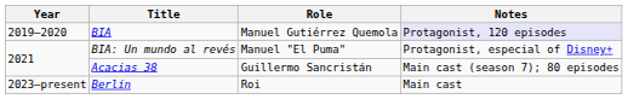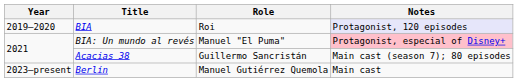 <table class="wikitable" sortable">
 <tr>
 <th scope="col">Year</th>
 <th scope="col">Title</th>
 <th scope="col">Role</th>
 <th scope="col" class="unsortable">Notes</th>
 </tr>
 <tr>
 <td>2019–2020</td>
 <td><em><a href='#'>BIA</a></em></td>
-<td>Manuel Gutiérrez Quemola</td>
+<td>Roi</td>
 <td style="background: lavender;">Protagonist, 120 episodes</td>
 </tr>
 <tr>
 <td rowspan="2">2021</td>
 <td><em>BIA: Un mundo al revés</em></td>
 <td>Manuel "El Puma"</td>
-<td>Protagonist, especial of <a href='#'>Disney+</a></td>
+<td style="background: pink;">Protagonist, especial of <a href='#'>Disney+</a></td>
 </tr>
 <tr>
 <td><em><a href='#'>Acacias 38</a></em></td>
 <td>Guillermo Sancristán</td>
 <td>Main cast (season 7); 80 episodes</td>
 </tr>
 <tr>
 <td>2023–present</td>
 <td><em><a href='#'>Berlín</a></em></td>
-<td>Roi</td>
+<td>Manuel Gutiérrez Quemola</td>
 <td>Main cast</td>
 </tr>
 </table>
